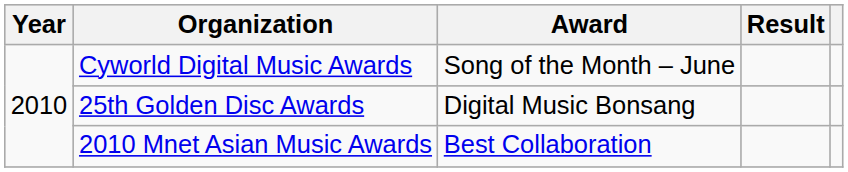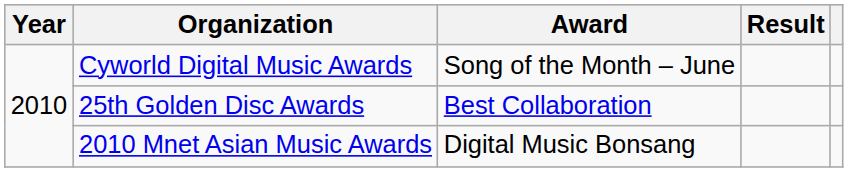 <table class="wikitable plainrowheaders">
 <tr>
 <th scope="col">Year</th>
 <th scope="col">Organization</th>
 <th scope="col">Award</th>
 <th scope="col">Result</th>
 <th></th>
 </tr>
 <tr>
 <td rowspan="3">2010</td>
 <td><a href='#'>Cyworld Digital Music Awards</a></td>
 <td>Song of the Month – June</td>
 <td></td>
 <td align="center"></td>
 </tr>
 <tr>
 <td><a href='#'>25th Golden Disc Awards</a></td>
-<td>Digital Music Bonsang</td>
+<td><a href='#'>Best Collaboration</a></td>
 <td></td>
 <td align="center"></td>
 </tr>
 <tr>
 <td><a href='#'>2010 Mnet Asian Music Awards</a></td>
-<td><a href='#'>Best Collaboration</a></td>
+<td>Digital Music Bonsang</td>
 <td></td>
 <td align="center"></td>
 </tr>
 </table>
